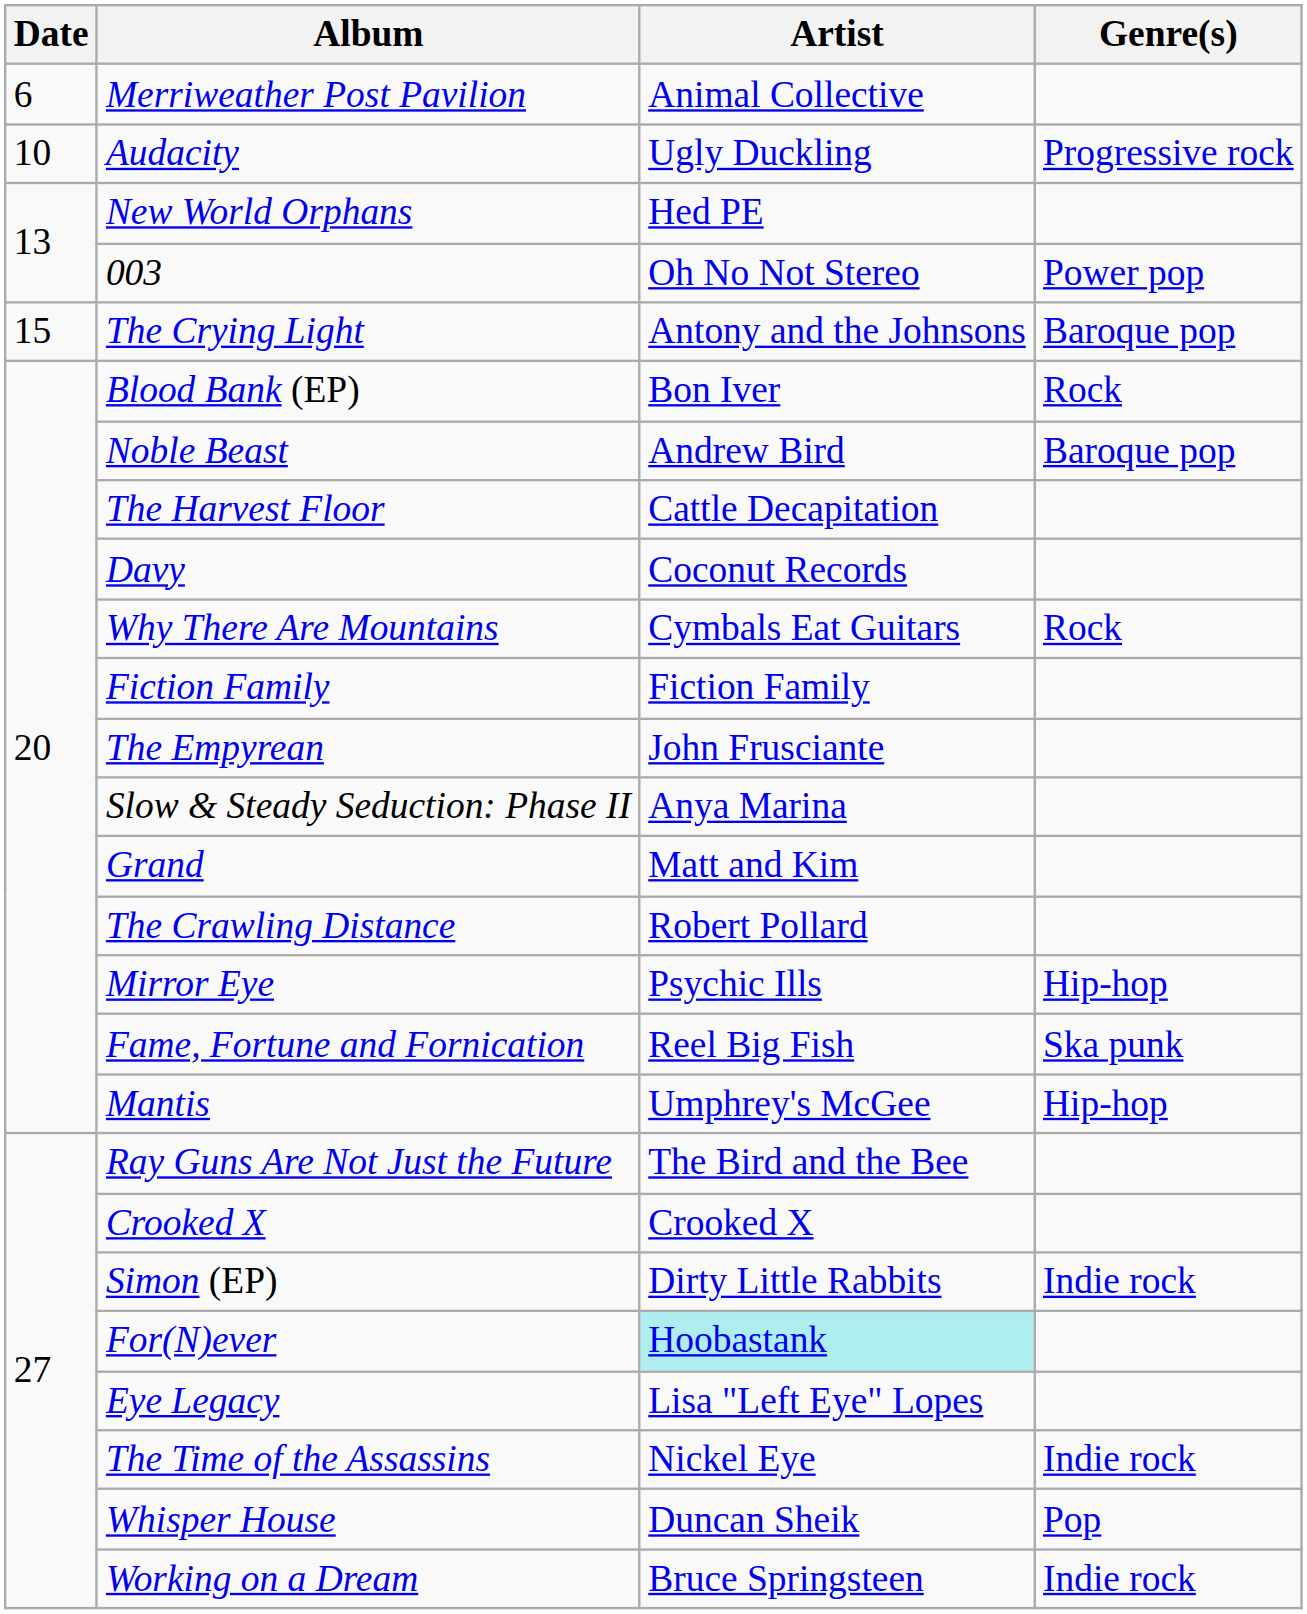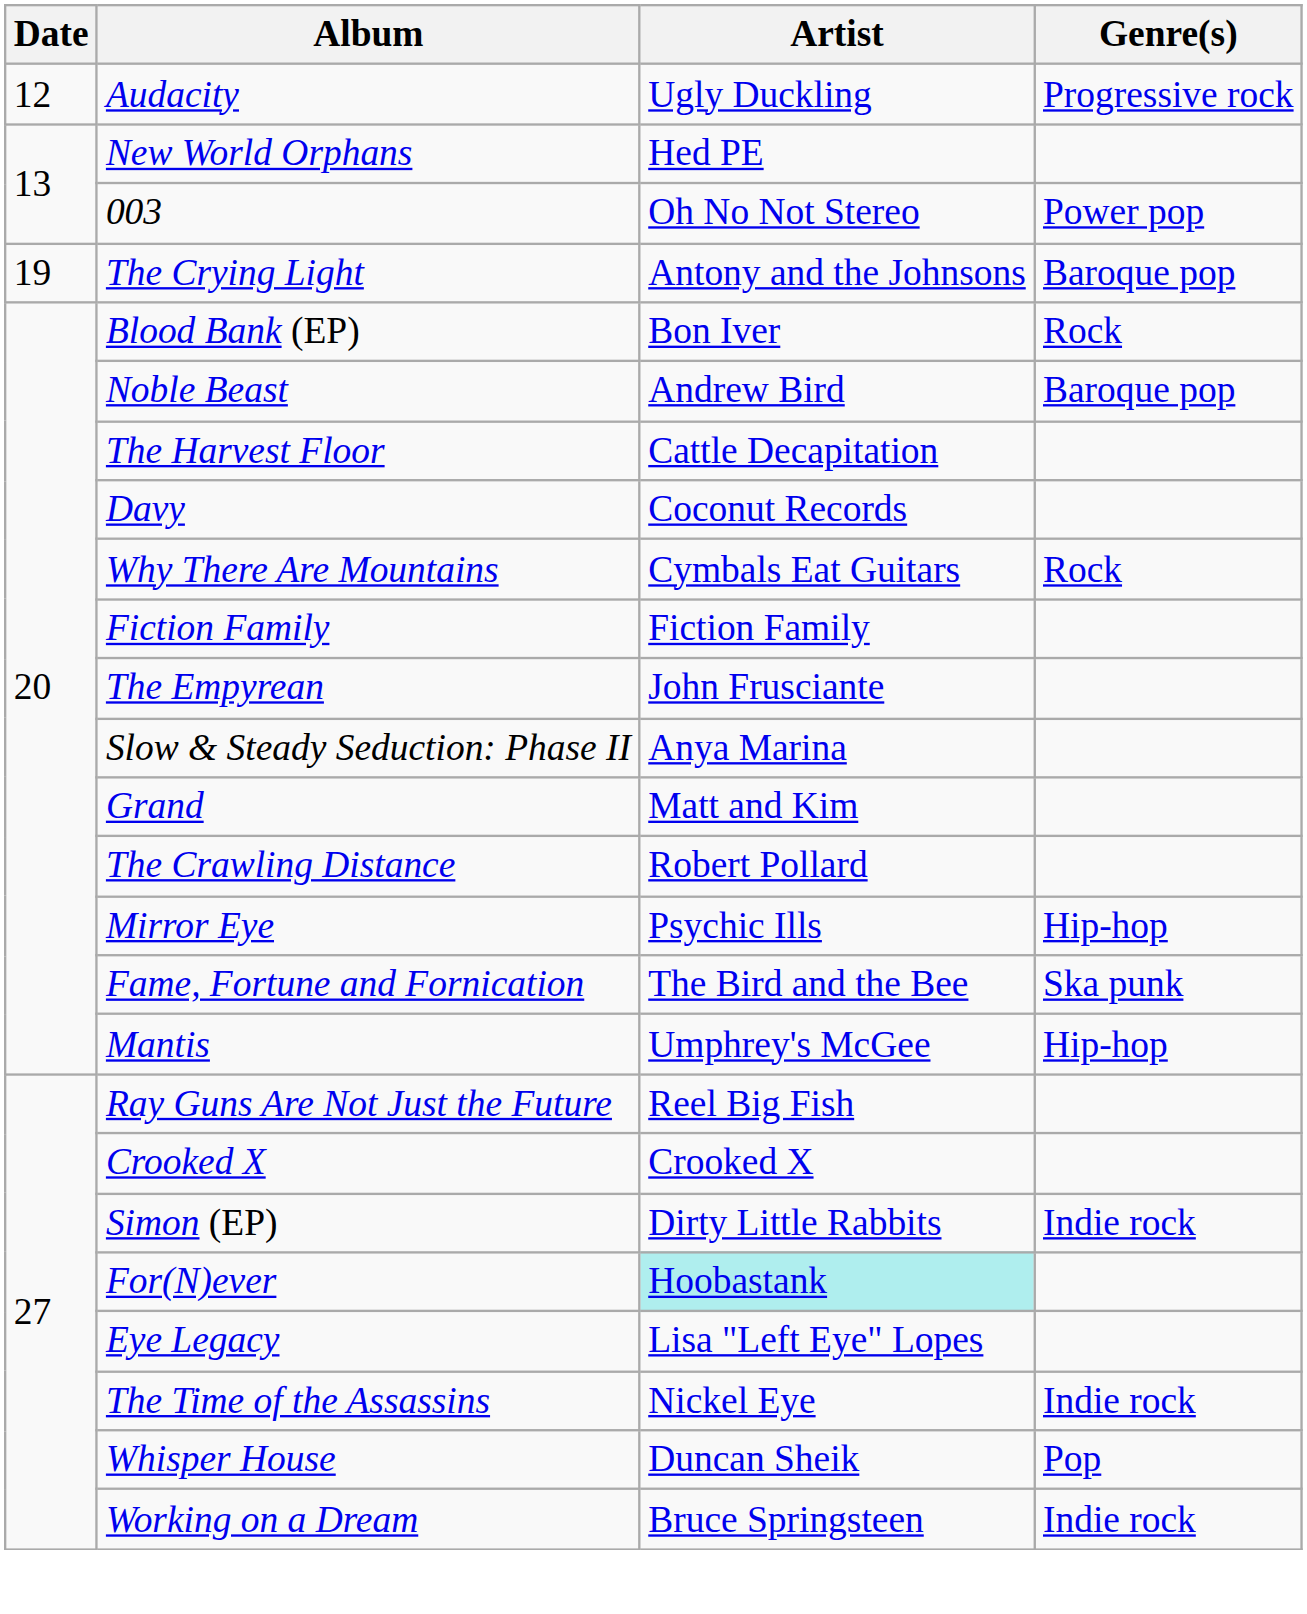 <table class="wikitable">
 <tr>
 <th>Date</th>
 <th>Album</th>
 <th>Artist</th>
 <th>Genre(s)</th>
 </tr>
 <tr>
-<td>6</td>
-<td><em><a href='#'>Merriweather Post Pavilion</a></em></td>
-<td><a href='#'>Animal Collective</a></td>
-<td></td>
-</tr>
-<tr>
-<td>10</td>
+<td>12</td>
 <td><em><a href='#'>Audacity</a></em></td>
 <td><a href='#'>Ugly Duckling</a></td>
 <td><a href='#'>Progressive rock</a></td>
 </tr>
 <tr>
 <td rowspan="2">13</td>
 <td><em><a href='#'>New World Orphans</a></em></td>
 <td><a href='#'>Hed PE</a></td>
 <td></td>
 </tr>
 <tr>
 <td><em>003</em></td>
 <td><a href='#'>Oh No Not Stereo</a></td>
 <td><a href='#'>Power pop</a></td>
 </tr>
 <tr>
-<td>15</td>
+<td>19</td>
 <td><em><a href='#'>The Crying Light</a></em></td>
 <td><a href='#'>Antony and the Johnsons</a></td>
 <td><a href='#'>Baroque pop</a></td>
 </tr>
 <tr>
 <td rowspan="13">20</td>
 <td><em><a href='#'>Blood Bank</a></em> (EP)</td>
 <td><a href='#'>Bon Iver</a></td>
 <td><a href='#'>Rock</a></td>
 </tr>
 <tr>
 <td><em><a href='#'>Noble Beast</a></em></td>
 <td><a href='#'>Andrew Bird</a></td>
 <td><a href='#'>Baroque pop</a></td>
 </tr>
 <tr>
 <td><em><a href='#'>The Harvest Floor</a></em></td>
 <td><a href='#'>Cattle Decapitation</a></td>
 <td></td>
 </tr>
 <tr>
 <td><em><a href='#'>Davy</a></em></td>
 <td><a href='#'>Coconut Records</a></td>
 <td></td>
 </tr>
 <tr>
 <td><em><a href='#'>Why There Are Mountains</a></em></td>
 <td><a href='#'>Cymbals Eat Guitars</a></td>
 <td><a href='#'>Rock</a></td>
 </tr>
 <tr>
 <td><em><a href='#'>Fiction Family</a></em></td>
 <td><a href='#'>Fiction Family</a></td>
 <td></td>
 </tr>
 <tr>
 <td><em><a href='#'>The Empyrean</a></em></td>
 <td><a href='#'>John Frusciante</a></td>
 <td></td>
 </tr>
 <tr>
 <td><em>Slow & Steady Seduction: Phase II</em></td>
 <td><a href='#'>Anya Marina</a></td>
 <td></td>
 </tr>
 <tr>
 <td><em><a href='#'>Grand</a></em></td>
 <td><a href='#'>Matt and Kim</a></td>
 <td></td>
 </tr>
 <tr>
 <td><em><a href='#'>The Crawling Distance</a></em></td>
 <td><a href='#'>Robert Pollard</a></td>
 <td></td>
 </tr>
 <tr>
 <td><em><a href='#'>Mirror Eye</a></em></td>
 <td><a href='#'>Psychic Ills</a></td>
 <td><a href='#'>Hip-hop</a></td>
 </tr>
 <tr>
 <td><em><a href='#'>Fame, Fortune and Fornication</a></em></td>
-<td><a href='#'>Reel Big Fish</a></td>
+<td><a href='#'>The Bird and the Bee</a></td>
 <td><a href='#'>Ska punk</a></td>
 </tr>
 <tr>
 <td><em><a href='#'>Mantis</a></em></td>
 <td><a href='#'>Umphrey's McGee</a></td>
 <td><a href='#'>Hip-hop</a></td>
 </tr>
 <tr>
 <td rowspan="8">27</td>
 <td><em><a href='#'>Ray Guns Are Not Just the Future</a></em></td>
-<td><a href='#'>The Bird and the Bee</a></td>
+<td><a href='#'>Reel Big Fish</a></td>
 <td></td>
 </tr>
 <tr>
 <td><em><a href='#'>Crooked X</a></em></td>
 <td><a href='#'>Crooked X</a></td>
 <td></td>
 </tr>
 <tr>
 <td><em><a href='#'>Simon</a></em> (EP)</td>
 <td><a href='#'>Dirty Little Rabbits</a></td>
 <td><a href='#'>Indie rock</a></td>
 </tr>
 <tr>
 <td><em><a href='#'>For(N)ever</a></em></td>
 <td style="background: paleturquoise;"><a href='#'>Hoobastank</a></td>
 <td></td>
 </tr>
 <tr>
 <td><em><a href='#'>Eye Legacy</a></em></td>
 <td><a href='#'>Lisa "Left Eye" Lopes</a></td>
 <td></td>
 </tr>
 <tr>
 <td><em><a href='#'>The Time of the Assassins</a></em></td>
 <td><a href='#'>Nickel Eye</a></td>
 <td><a href='#'>Indie rock</a></td>
 </tr>
 <tr>
 <td><em><a href='#'>Whisper House</a></em></td>
 <td><a href='#'>Duncan Sheik</a></td>
 <td><a href='#'>Pop</a></td>
 </tr>
 <tr>
 <td><em><a href='#'>Working on a Dream</a></em></td>
 <td><a href='#'>Bruce Springsteen</a></td>
 <td><a href='#'>Indie rock</a></td>
 </tr>
 </table>
